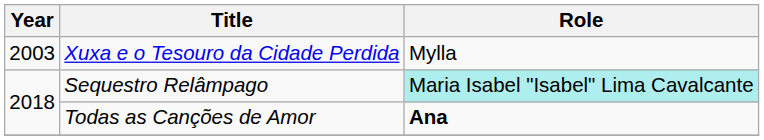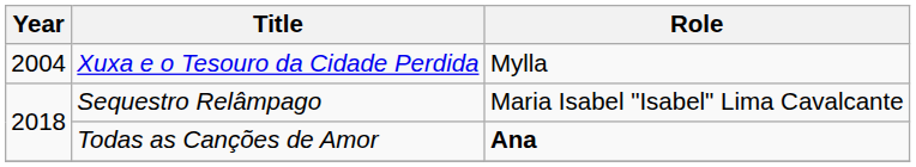 <table class="wikitable sortable">
 <tr>
 <th>Year</th>
 <th>Title</th>
 <th>Role</th>
 </tr>
 <tr>
-<td>2003</td>
+<td>2004</td>
 <td><em><a href='#'>Xuxa e o Tesouro da Cidade Perdida</a></em></td>
 <td>Mylla</td>
 </tr>
 <tr>
 <td rowspan="2">2018</td>
 <td><em>Sequestro Relâmpago</em></td>
-<td style="background: paleturquoise;">Maria Isabel "Isabel" Lima Cavalcante </td>
+<td>Maria Isabel "Isabel" Lima Cavalcante </td>
 </tr>
 <tr>
 <td><em>Todas as Canções de Amor</em></td>
 <td><strong>Ana</strong></td>
 </tr>
 <tr>
 </tr>
 </table>
